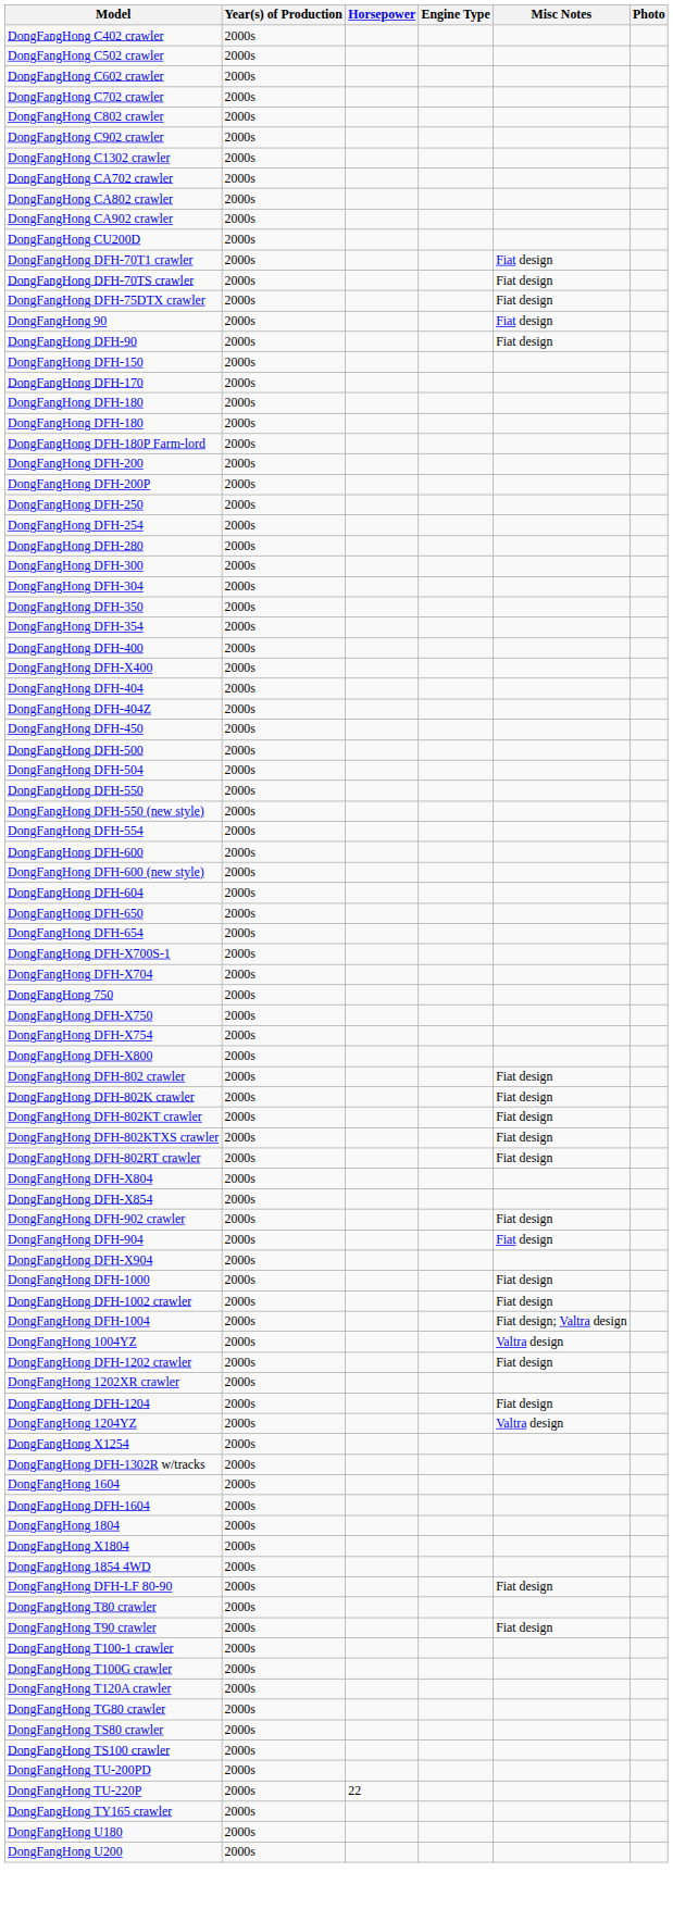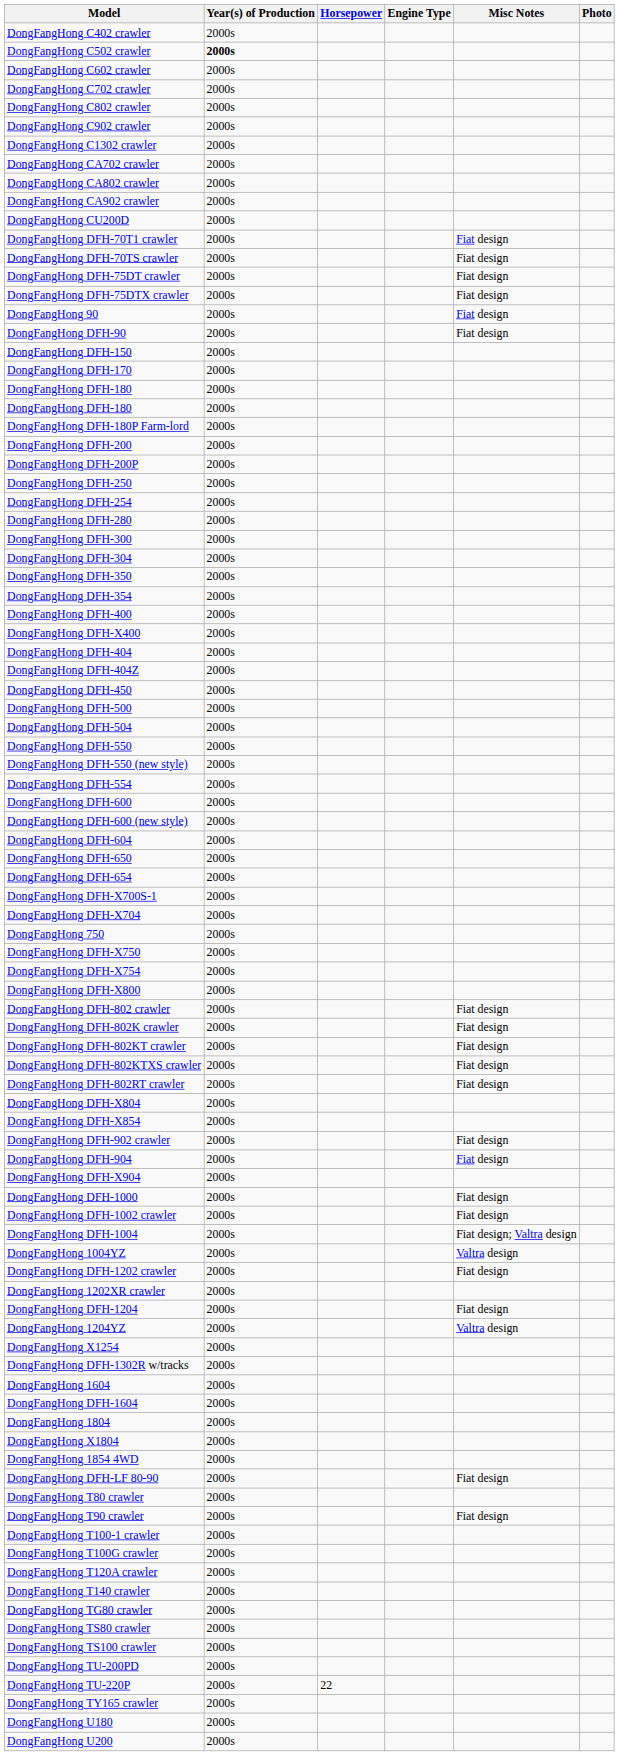 <table class="wikitable sortable collapsible collapsed">
 <tr>
 <th>Model</th>
 <th>Year(s) of Production</th>
 <th><a href='#'>Horsepower</a></th>
 <th>Engine Type</th>
 <th>Misc Notes</th>
 <th>Photo</th>
 </tr>
 <tr>
 <td><a href='#'>DongFangHong C402 crawler</a></td>
 <td>2000s</td>
 <td></td>
 <td></td>
 <td></td>
 <td></td>
 </tr>
 <tr>
 <td><a href='#'>DongFangHong C502 crawler</a></td>
-<td>2000s</td>
+<td><strong>2000s</strong></td>
 <td></td>
 <td></td>
 <td></td>
 <td></td>
 </tr>
 <tr>
 <td><a href='#'>DongFangHong C602 crawler</a></td>
 <td>2000s</td>
 <td></td>
 <td></td>
 <td></td>
 <td></td>
 </tr>
 <tr>
 <td><a href='#'>DongFangHong C702 crawler</a></td>
 <td>2000s</td>
 <td></td>
 <td></td>
 <td></td>
 <td></td>
 </tr>
 <tr>
 <td><a href='#'>DongFangHong C802 crawler</a></td>
 <td>2000s</td>
 <td></td>
 <td></td>
 <td></td>
 <td></td>
 </tr>
 <tr>
 <td><a href='#'>DongFangHong C902 crawler</a></td>
 <td>2000s</td>
 <td></td>
 <td></td>
 <td></td>
 <td></td>
 </tr>
 <tr>
 <td><a href='#'>DongFangHong C1302 crawler</a></td>
 <td>2000s</td>
 <td></td>
 <td></td>
 <td></td>
 <td></td>
 </tr>
 <tr>
 <td><a href='#'>DongFangHong CA702 crawler</a></td>
 <td>2000s</td>
 <td></td>
 <td></td>
 <td></td>
 <td></td>
 </tr>
 <tr>
 <td><a href='#'>DongFangHong CA802 crawler</a></td>
 <td>2000s</td>
 <td></td>
 <td></td>
 <td></td>
 <td></td>
 </tr>
 <tr>
 <td><a href='#'>DongFangHong CA902 crawler</a></td>
 <td>2000s</td>
 <td></td>
 <td></td>
 <td></td>
 <td></td>
 </tr>
 <tr>
 <td><a href='#'>DongFangHong CU200D</a></td>
 <td>2000s</td>
 <td></td>
 <td></td>
 <td></td>
 <td></td>
 </tr>
 <tr>
 <td><a href='#'>DongFangHong DFH-70T1 crawler</a></td>
 <td>2000s</td>
 <td></td>
 <td></td>
 <td><a href='#'>Fiat</a> design</td>
 <td></td>
 </tr>
 <tr>
 <td><a href='#'>DongFangHong DFH-70TS crawler</a></td>
+<td>2000s</td>
+<td></td>
+<td></td>
+<td>Fiat design</td>
+<td></td>
+</tr>
+<tr>
+<td><a href='#'>DongFangHong DFH-75DT crawler</a></td>
 <td>2000s</td>
 <td></td>
 <td></td>
 <td>Fiat design</td>
 <td></td>
 </tr>
 <tr>
 <td><a href='#'>DongFangHong DFH-75DTX crawler</a></td>
 <td>2000s</td>
 <td></td>
 <td></td>
 <td>Fiat design</td>
 <td></td>
 </tr>
 <tr>
 <td><a href='#'>DongFangHong 90</a></td>
 <td>2000s</td>
 <td></td>
 <td></td>
 <td><a href='#'>Fiat</a> design</td>
 <td></td>
 </tr>
 <tr>
 <td><a href='#'>DongFangHong DFH-90</a></td>
 <td>2000s</td>
 <td></td>
 <td></td>
 <td>Fiat design</td>
 <td></td>
 </tr>
 <tr>
 <td><a href='#'>DongFangHong DFH-150</a></td>
 <td>2000s</td>
 <td></td>
 <td></td>
 <td></td>
 <td></td>
 </tr>
 <tr>
 <td><a href='#'>DongFangHong DFH-170</a></td>
 <td>2000s</td>
 <td></td>
 <td></td>
 <td></td>
 <td></td>
 </tr>
 <tr>
 <td><a href='#'>DongFangHong DFH-180</a></td>
 <td>2000s</td>
 <td></td>
 <td></td>
 <td></td>
 <td></td>
 </tr>
 <tr>
 <td><a href='#'>DongFangHong DFH-180</a></td>
 <td>2000s</td>
 <td></td>
 <td></td>
 <td></td>
 <td></td>
 </tr>
 <tr>
 <td><a href='#'>DongFangHong DFH-180P Farm-lord</a></td>
 <td>2000s</td>
 <td></td>
 <td></td>
 <td></td>
 <td></td>
 </tr>
 <tr>
 <td><a href='#'>DongFangHong DFH-200</a></td>
 <td>2000s</td>
 <td></td>
 <td></td>
 <td></td>
 <td></td>
 </tr>
 <tr>
 <td><a href='#'>DongFangHong DFH-200P</a></td>
 <td>2000s</td>
 <td></td>
 <td></td>
 <td></td>
 <td></td>
 </tr>
 <tr>
 <td><a href='#'>DongFangHong DFH-250</a></td>
 <td>2000s</td>
 <td></td>
 <td></td>
 <td></td>
 <td></td>
 </tr>
 <tr>
 <td><a href='#'>DongFangHong DFH-254</a></td>
 <td>2000s</td>
 <td></td>
 <td></td>
 <td></td>
 <td></td>
 </tr>
 <tr>
 <td><a href='#'>DongFangHong DFH-280</a></td>
 <td>2000s</td>
 <td></td>
 <td></td>
 <td></td>
 <td></td>
 </tr>
 <tr>
 <td><a href='#'>DongFangHong DFH-300</a></td>
 <td>2000s</td>
 <td></td>
 <td></td>
 <td></td>
 <td></td>
 </tr>
 <tr>
 <td><a href='#'>DongFangHong DFH-304</a></td>
 <td>2000s</td>
 <td></td>
 <td></td>
 <td></td>
 <td></td>
 </tr>
 <tr>
 <td><a href='#'>DongFangHong DFH-350</a></td>
 <td>2000s</td>
 <td></td>
 <td></td>
 <td></td>
 <td></td>
 </tr>
 <tr>
 <td><a href='#'>DongFangHong DFH-354</a></td>
 <td>2000s</td>
 <td></td>
 <td></td>
 <td></td>
 <td></td>
 </tr>
 <tr>
 <td><a href='#'>DongFangHong DFH-400</a></td>
 <td>2000s</td>
 <td></td>
 <td></td>
 <td></td>
 <td></td>
 </tr>
 <tr>
 <td><a href='#'>DongFangHong DFH-X400</a></td>
 <td>2000s</td>
 <td></td>
 <td></td>
 <td></td>
 <td></td>
 </tr>
 <tr>
 <td><a href='#'>DongFangHong DFH-404</a></td>
 <td>2000s</td>
 <td></td>
 <td></td>
 <td></td>
 <td></td>
 </tr>
 <tr>
 <td><a href='#'>DongFangHong DFH-404Z</a></td>
 <td>2000s</td>
 <td></td>
 <td></td>
 <td></td>
 <td></td>
 </tr>
 <tr>
 <td><a href='#'>DongFangHong DFH-450</a></td>
 <td>2000s</td>
 <td></td>
 <td></td>
 <td></td>
 <td></td>
 </tr>
 <tr>
 <td><a href='#'>DongFangHong DFH-500</a></td>
 <td>2000s</td>
 <td></td>
 <td></td>
 <td></td>
 <td></td>
 </tr>
 <tr>
 <td><a href='#'>DongFangHong DFH-504</a></td>
 <td>2000s</td>
 <td></td>
 <td></td>
 <td></td>
 <td></td>
 </tr>
 <tr>
 <td><a href='#'>DongFangHong DFH-550</a></td>
 <td>2000s</td>
 <td></td>
 <td></td>
 <td></td>
 <td></td>
 </tr>
 <tr>
 <td><a href='#'>DongFangHong DFH-550 (new style)</a></td>
 <td>2000s</td>
 <td></td>
 <td></td>
 <td></td>
 <td></td>
 </tr>
 <tr>
 <td><a href='#'>DongFangHong DFH-554</a></td>
 <td>2000s</td>
 <td></td>
 <td></td>
 <td></td>
 <td></td>
 </tr>
 <tr>
 <td><a href='#'>DongFangHong DFH-600</a></td>
 <td>2000s</td>
 <td></td>
 <td></td>
 <td></td>
 <td></td>
 </tr>
 <tr>
 <td><a href='#'>DongFangHong DFH-600 (new style)</a></td>
 <td>2000s</td>
 <td></td>
 <td></td>
 <td></td>
 <td></td>
 </tr>
 <tr>
 <td><a href='#'>DongFangHong DFH-604</a></td>
 <td>2000s</td>
 <td></td>
 <td></td>
 <td></td>
 <td></td>
 </tr>
 <tr>
 <td><a href='#'>DongFangHong DFH-650</a></td>
 <td>2000s</td>
 <td></td>
 <td></td>
 <td></td>
 <td></td>
 </tr>
 <tr>
 <td><a href='#'>DongFangHong DFH-654</a></td>
 <td>2000s</td>
 <td></td>
 <td></td>
 <td></td>
 <td></td>
 </tr>
 <tr>
 <td><a href='#'>DongFangHong DFH-X700S-1</a></td>
 <td>2000s</td>
 <td></td>
 <td></td>
 <td></td>
 <td></td>
 </tr>
 <tr>
 <td><a href='#'>DongFangHong DFH-X704</a></td>
 <td>2000s</td>
 <td></td>
 <td></td>
 <td></td>
 <td></td>
 </tr>
 <tr>
 <td><a href='#'>DongFangHong 750</a></td>
 <td>2000s</td>
 <td></td>
 <td></td>
 <td></td>
 <td></td>
 </tr>
 <tr>
 <td><a href='#'>DongFangHong DFH-X750</a></td>
 <td>2000s</td>
 <td></td>
 <td></td>
 <td></td>
 <td></td>
 </tr>
 <tr>
 <td><a href='#'>DongFangHong DFH-X754</a></td>
 <td>2000s</td>
 <td></td>
 <td></td>
 <td></td>
 <td></td>
 </tr>
 <tr>
 <td><a href='#'>DongFangHong DFH-X800</a></td>
 <td>2000s</td>
 <td></td>
 <td></td>
 <td></td>
 <td></td>
 </tr>
 <tr>
 <td><a href='#'>DongFangHong DFH-802 crawler</a></td>
 <td>2000s</td>
 <td></td>
 <td></td>
 <td>Fiat design</td>
 <td></td>
 </tr>
 <tr>
 <td><a href='#'>DongFangHong DFH-802K crawler</a></td>
 <td>2000s</td>
 <td></td>
 <td></td>
 <td>Fiat design</td>
 <td></td>
 </tr>
 <tr>
 <td><a href='#'>DongFangHong DFH-802KT crawler</a></td>
 <td>2000s</td>
 <td></td>
 <td></td>
 <td>Fiat design</td>
 <td></td>
 </tr>
 <tr>
 <td><a href='#'>DongFangHong DFH-802KTXS crawler</a></td>
 <td>2000s</td>
 <td></td>
 <td></td>
 <td>Fiat design</td>
 <td></td>
 </tr>
 <tr>
 <td><a href='#'>DongFangHong DFH-802RT crawler</a></td>
 <td>2000s</td>
 <td></td>
 <td></td>
 <td>Fiat design</td>
 <td></td>
 </tr>
 <tr>
 <td><a href='#'>DongFangHong DFH-X804</a></td>
 <td>2000s</td>
 <td></td>
 <td></td>
 <td></td>
 <td></td>
 </tr>
 <tr>
 <td><a href='#'>DongFangHong DFH-X854</a></td>
 <td>2000s</td>
 <td></td>
 <td></td>
 <td></td>
 <td></td>
 </tr>
 <tr>
 <td><a href='#'>DongFangHong DFH-902 crawler</a></td>
 <td>2000s</td>
 <td></td>
 <td></td>
 <td>Fiat design</td>
 <td></td>
 </tr>
 <tr>
 <td><a href='#'>DongFangHong DFH-904</a></td>
 <td>2000s</td>
 <td></td>
 <td></td>
 <td><a href='#'>Fiat</a> design</td>
 <td></td>
 </tr>
 <tr>
 <td><a href='#'>DongFangHong DFH-X904</a></td>
 <td>2000s</td>
 <td></td>
 <td></td>
 <td></td>
 <td></td>
 </tr>
 <tr>
 <td><a href='#'>DongFangHong DFH-1000</a></td>
 <td>2000s</td>
 <td></td>
 <td></td>
 <td>Fiat design</td>
 <td></td>
 </tr>
 <tr>
 <td><a href='#'>DongFangHong DFH-1002 crawler</a></td>
 <td>2000s</td>
 <td></td>
 <td></td>
 <td>Fiat design</td>
 <td></td>
 </tr>
 <tr>
 <td><a href='#'>DongFangHong DFH-1004</a></td>
 <td>2000s</td>
 <td></td>
 <td></td>
 <td>Fiat design; <a href='#'>Valtra</a> design</td>
 <td></td>
 </tr>
 <tr>
 <td><a href='#'>DongFangHong 1004YZ</a></td>
 <td>2000s</td>
 <td></td>
 <td></td>
 <td><a href='#'>Valtra</a> design</td>
 <td></td>
 </tr>
 <tr>
 <td><a href='#'>DongFangHong DFH-1202 crawler</a></td>
 <td>2000s</td>
 <td></td>
 <td></td>
 <td>Fiat design</td>
 <td></td>
 </tr>
 <tr>
 <td><a href='#'>DongFangHong 1202XR crawler</a></td>
 <td>2000s</td>
 <td></td>
 <td></td>
 <td></td>
 <td></td>
 </tr>
 <tr>
 <td><a href='#'>DongFangHong DFH-1204</a></td>
 <td>2000s</td>
 <td></td>
 <td></td>
 <td>Fiat design</td>
 <td></td>
 </tr>
 <tr>
 <td><a href='#'>DongFangHong 1204YZ</a></td>
 <td>2000s</td>
 <td></td>
 <td></td>
 <td><a href='#'>Valtra</a> design</td>
 <td></td>
 </tr>
 <tr>
 <td><a href='#'>DongFangHong X1254</a></td>
 <td>2000s</td>
 <td></td>
 <td></td>
 <td></td>
 <td></td>
 </tr>
 <tr>
 <td><a href='#'>DongFangHong DFH-1302R</a> w/tracks</td>
 <td>2000s</td>
 <td></td>
 <td></td>
 <td></td>
 <td></td>
 </tr>
 <tr>
 <td><a href='#'>DongFangHong 1604</a></td>
 <td>2000s</td>
 <td></td>
 <td></td>
 <td></td>
 <td></td>
 </tr>
 <tr>
 <td><a href='#'>DongFangHong DFH-1604</a></td>
 <td>2000s</td>
 <td></td>
 <td></td>
 <td></td>
 <td></td>
 </tr>
 <tr>
 <td><a href='#'>DongFangHong 1804</a></td>
 <td>2000s</td>
 <td></td>
 <td></td>
 <td></td>
 <td></td>
 </tr>
 <tr>
 <td><a href='#'>DongFangHong X1804</a></td>
 <td>2000s</td>
 <td></td>
 <td></td>
 <td></td>
 <td></td>
 </tr>
 <tr>
 <td><a href='#'>DongFangHong 1854 4WD</a></td>
 <td>2000s</td>
 <td></td>
 <td></td>
 <td></td>
 <td></td>
 </tr>
 <tr>
 <td><a href='#'>DongFangHong DFH-LF 80-90</a></td>
 <td>2000s</td>
 <td></td>
 <td></td>
 <td>Fiat design</td>
 <td></td>
 </tr>
 <tr>
 <td><a href='#'>DongFangHong T80 crawler</a></td>
 <td>2000s</td>
 <td></td>
 <td></td>
 <td></td>
 <td></td>
 </tr>
 <tr>
 <td><a href='#'>DongFangHong T90 crawler</a></td>
 <td>2000s</td>
 <td></td>
 <td></td>
 <td>Fiat design</td>
 <td></td>
 </tr>
 <tr>
 <td><a href='#'>DongFangHong T100-1 crawler</a></td>
 <td>2000s</td>
 <td></td>
 <td></td>
 <td></td>
 <td></td>
 </tr>
 <tr>
 <td><a href='#'>DongFangHong T100G crawler</a></td>
 <td>2000s</td>
 <td></td>
 <td></td>
 <td></td>
 <td></td>
 </tr>
 <tr>
 <td><a href='#'>DongFangHong T120A crawler</a></td>
 <td>2000s</td>
 <td></td>
 <td></td>
 <td></td>
 <td></td>
 </tr>
 <tr>
+<td><a href='#'>DongFangHong T140 crawler</a></td>
+<td>2000s</td>
+<td></td>
+<td></td>
+<td></td>
+<td></td>
+</tr>
+<tr>
 <td><a href='#'>DongFangHong TG80 crawler</a></td>
 <td>2000s</td>
 <td></td>
 <td></td>
 <td></td>
 <td></td>
 </tr>
 <tr>
 <td><a href='#'>DongFangHong TS80 crawler</a></td>
 <td>2000s</td>
 <td></td>
 <td></td>
 <td></td>
 <td></td>
 </tr>
 <tr>
 <td><a href='#'>DongFangHong TS100 crawler</a></td>
 <td>2000s</td>
 <td></td>
 <td></td>
 <td></td>
 <td></td>
 </tr>
 <tr>
 <td><a href='#'>DongFangHong TU-200PD</a></td>
 <td>2000s</td>
 <td></td>
 <td></td>
 <td></td>
 <td></td>
 </tr>
 <tr>
 <td><a href='#'>DongFangHong TU-220P</a></td>
 <td>2000s</td>
 <td>22</td>
 <td></td>
 <td></td>
 <td></td>
 </tr>
 <tr>
 <td><a href='#'>DongFangHong TY165 crawler</a></td>
 <td>2000s</td>
 <td></td>
 <td></td>
 <td></td>
 <td></td>
 </tr>
 <tr>
 <td><a href='#'>DongFangHong U180</a></td>
 <td>2000s</td>
 <td></td>
 <td></td>
 <td></td>
 <td></td>
 </tr>
 <tr>
 <td><a href='#'>DongFangHong U200</a></td>
 <td>2000s</td>
 <td></td>
 <td></td>
 <td></td>
 <td></td>
 </tr>
 </table>
